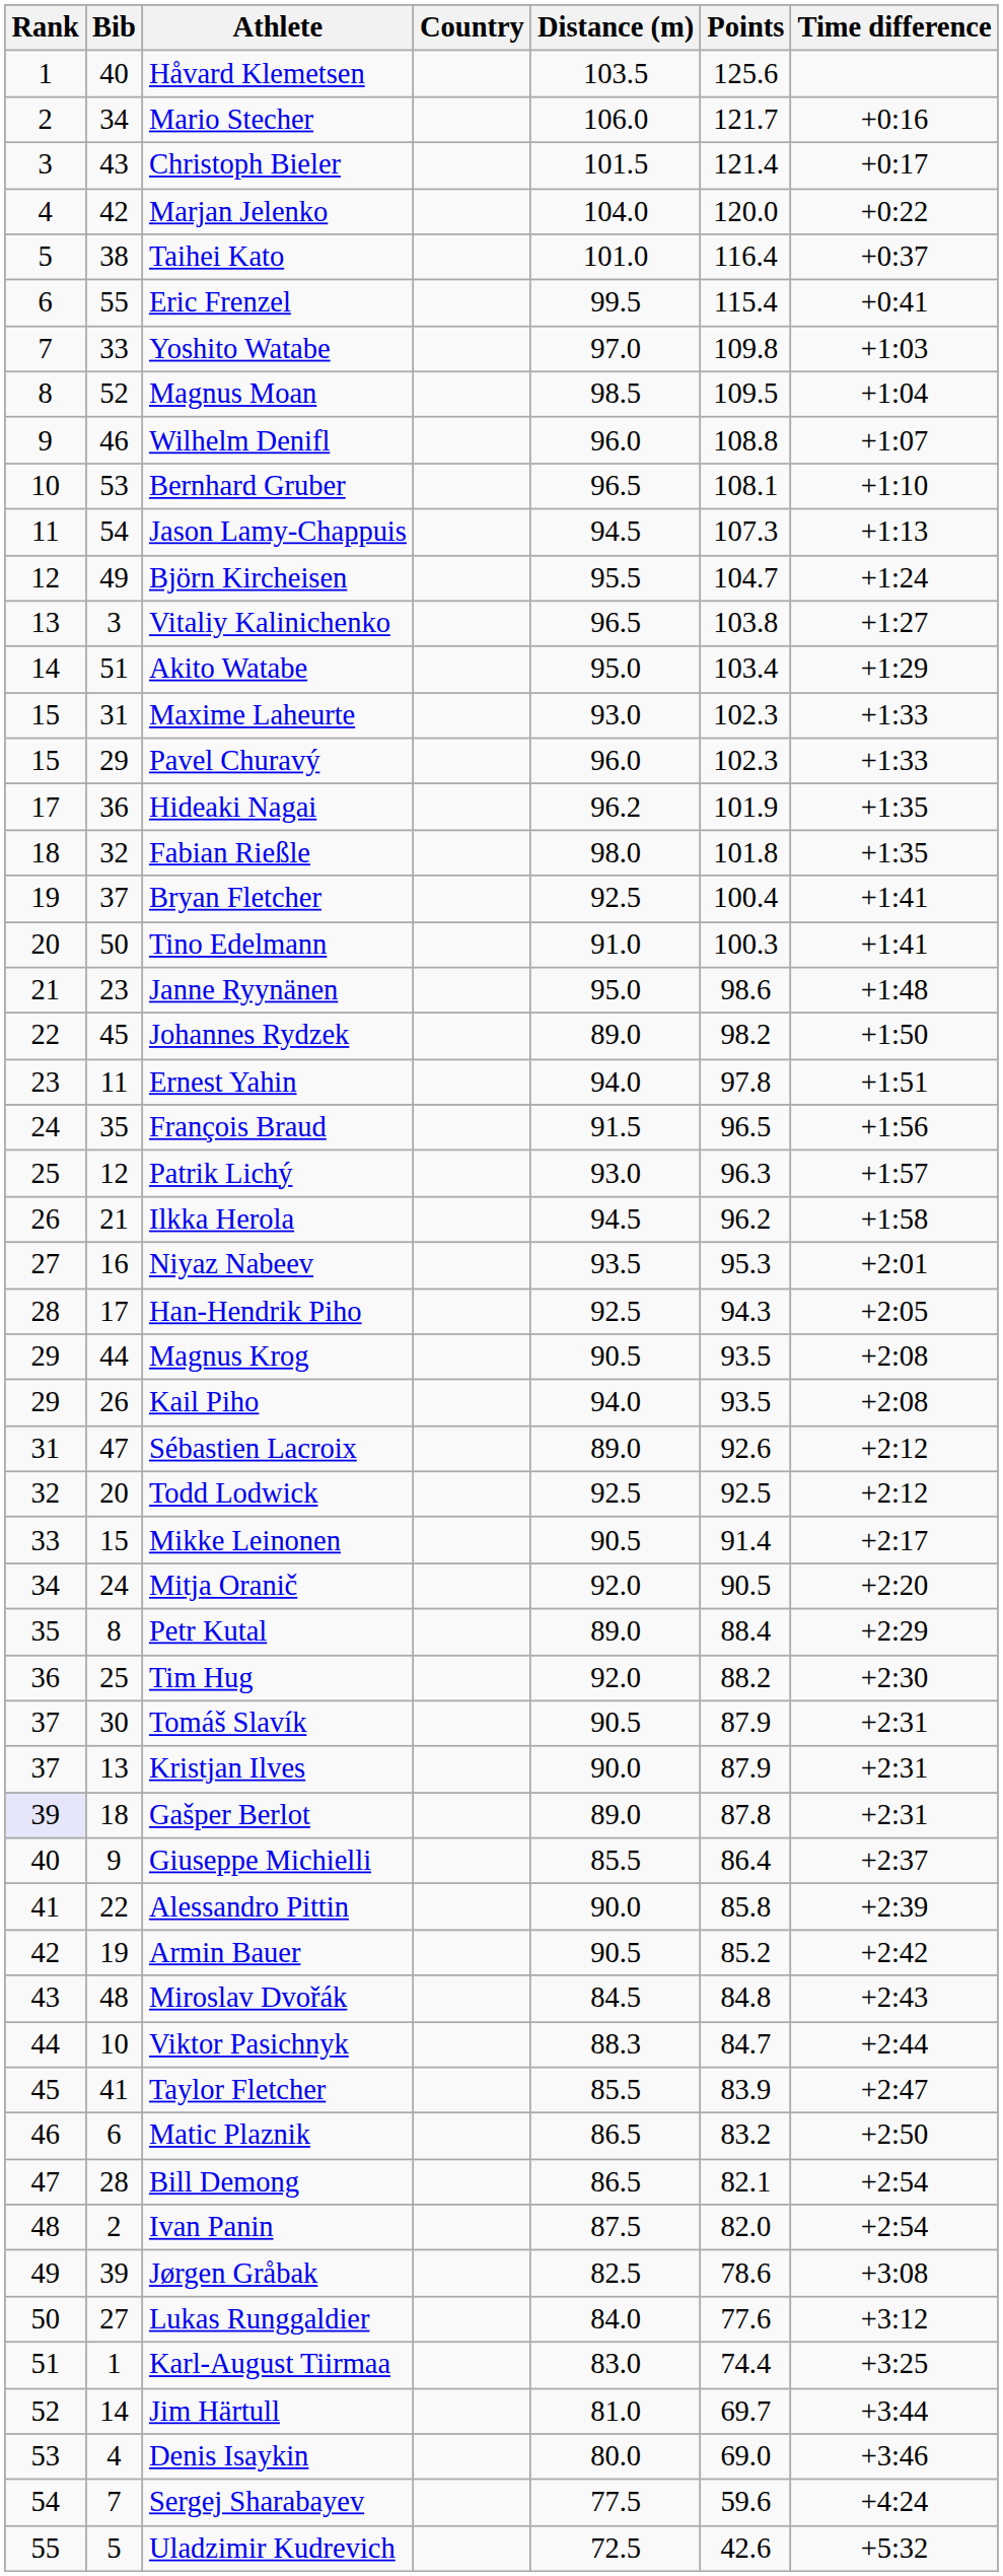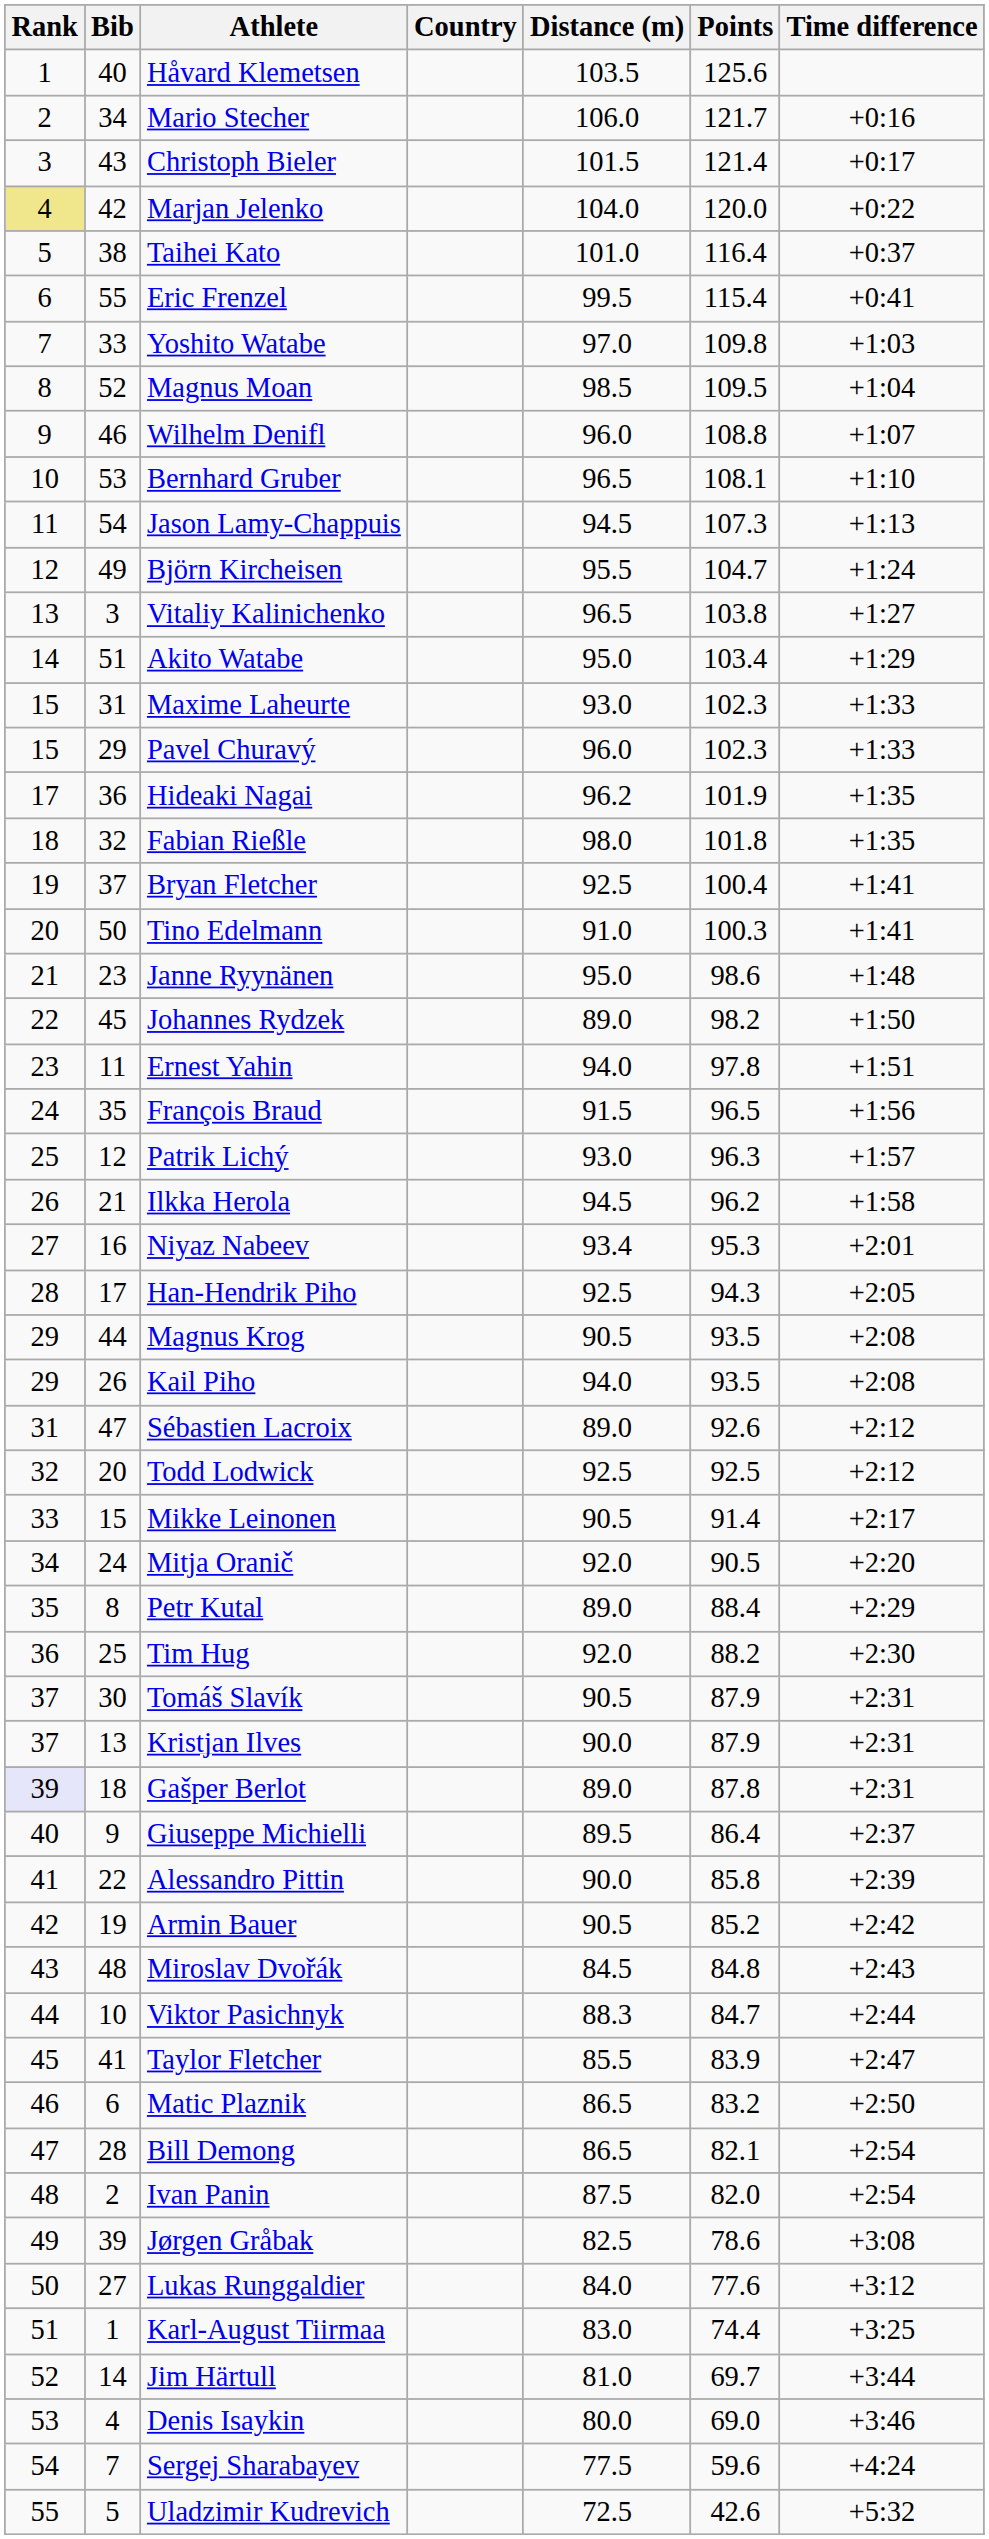 <table class="wikitable sortable" style="text-align:center">
 <tr>
 <th>Rank</th>
 <th>Bib</th>
 <th>Athlete</th>
 <th>Country</th>
 <th>Distance (m)</th>
 <th>Points</th>
 <th>Time difference</th>
 </tr>
 <tr>
 <td>1</td>
 <td>40</td>
 <td align=left><a href='#'>Håvard Klemetsen</a></td>
 <td align=left></td>
 <td>103.5</td>
 <td>125.6</td>
 <td></td>
 </tr>
 <tr>
 <td>2</td>
 <td>34</td>
 <td align=left><a href='#'>Mario Stecher</a></td>
 <td align=left></td>
 <td>106.0</td>
 <td>121.7</td>
 <td>+0:16</td>
 </tr>
 <tr>
 <td>3</td>
 <td>43</td>
 <td align=left><a href='#'>Christoph Bieler</a></td>
 <td align=left></td>
 <td>101.5</td>
 <td>121.4</td>
 <td>+0:17</td>
 </tr>
 <tr>
-<td>4</td>
+<td style="background: khaki;">4</td>
 <td>42</td>
 <td align=left><a href='#'>Marjan Jelenko</a></td>
 <td align=left></td>
 <td>104.0</td>
 <td>120.0</td>
 <td>+0:22</td>
 </tr>
 <tr>
 <td>5</td>
 <td>38</td>
 <td align=left><a href='#'>Taihei Kato</a></td>
 <td align=left></td>
 <td>101.0</td>
 <td>116.4</td>
 <td>+0:37</td>
 </tr>
 <tr>
 <td>6</td>
 <td>55</td>
 <td align=left><a href='#'>Eric Frenzel</a></td>
 <td align=left></td>
 <td>99.5</td>
 <td>115.4</td>
 <td>+0:41</td>
 </tr>
 <tr>
 <td>7</td>
 <td>33</td>
 <td align=left><a href='#'>Yoshito Watabe</a></td>
 <td align=left></td>
 <td>97.0</td>
 <td>109.8</td>
 <td>+1:03</td>
 </tr>
 <tr>
 <td>8</td>
 <td>52</td>
 <td align=left><a href='#'>Magnus Moan</a></td>
 <td align=left></td>
 <td>98.5</td>
 <td>109.5</td>
 <td>+1:04</td>
 </tr>
 <tr>
 <td>9</td>
 <td>46</td>
 <td align=left><a href='#'>Wilhelm Denifl</a></td>
 <td align=left></td>
 <td>96.0</td>
 <td>108.8</td>
 <td>+1:07</td>
 </tr>
 <tr>
 <td>10</td>
 <td>53</td>
 <td align=left><a href='#'>Bernhard Gruber</a></td>
 <td align=left></td>
 <td>96.5</td>
 <td>108.1</td>
 <td>+1:10</td>
 </tr>
 <tr>
 <td>11</td>
 <td>54</td>
 <td align=left><a href='#'>Jason Lamy-Chappuis</a></td>
 <td align=left></td>
 <td>94.5</td>
 <td>107.3</td>
 <td>+1:13</td>
 </tr>
 <tr>
 <td>12</td>
 <td>49</td>
 <td align=left><a href='#'>Björn Kircheisen</a></td>
 <td align=left></td>
 <td>95.5</td>
 <td>104.7</td>
 <td>+1:24</td>
 </tr>
 <tr>
 <td>13</td>
 <td>3</td>
 <td align=left><a href='#'>Vitaliy Kalinichenko</a></td>
 <td align=left></td>
 <td>96.5</td>
 <td>103.8</td>
 <td>+1:27</td>
 </tr>
 <tr>
 <td>14</td>
 <td>51</td>
 <td align=left><a href='#'>Akito Watabe</a></td>
 <td align=left></td>
 <td>95.0</td>
 <td>103.4</td>
 <td>+1:29</td>
 </tr>
 <tr>
 <td>15</td>
 <td>31</td>
 <td align=left><a href='#'>Maxime Laheurte</a></td>
 <td align=left></td>
 <td>93.0</td>
 <td>102.3</td>
 <td>+1:33</td>
 </tr>
 <tr>
 <td>15</td>
 <td>29</td>
 <td align=left><a href='#'>Pavel Churavý</a></td>
 <td align=left></td>
 <td>96.0</td>
 <td>102.3</td>
 <td>+1:33</td>
 </tr>
 <tr>
 <td>17</td>
 <td>36</td>
 <td align=left><a href='#'>Hideaki Nagai</a></td>
 <td align=left></td>
 <td>96.2</td>
 <td>101.9</td>
 <td>+1:35</td>
 </tr>
 <tr>
 <td>18</td>
 <td>32</td>
 <td align=left><a href='#'>Fabian Rießle</a></td>
 <td align=left></td>
 <td>98.0</td>
 <td>101.8</td>
 <td>+1:35</td>
 </tr>
 <tr>
 <td>19</td>
 <td>37</td>
 <td align=left><a href='#'>Bryan Fletcher</a></td>
 <td align=left></td>
 <td>92.5</td>
 <td>100.4</td>
 <td>+1:41</td>
 </tr>
 <tr>
 <td>20</td>
 <td>50</td>
 <td align=left><a href='#'>Tino Edelmann</a></td>
 <td align=left></td>
 <td>91.0</td>
 <td>100.3</td>
 <td>+1:41</td>
 </tr>
 <tr>
 <td>21</td>
 <td>23</td>
 <td align=left><a href='#'>Janne Ryynänen</a></td>
 <td align=left></td>
 <td>95.0</td>
 <td>98.6</td>
 <td>+1:48</td>
 </tr>
 <tr>
 <td>22</td>
 <td>45</td>
 <td align=left><a href='#'>Johannes Rydzek</a></td>
 <td align=left></td>
 <td>89.0</td>
 <td>98.2</td>
 <td>+1:50</td>
 </tr>
 <tr>
 <td>23</td>
 <td>11</td>
 <td align=left><a href='#'>Ernest Yahin</a></td>
 <td align=left></td>
 <td>94.0</td>
 <td>97.8</td>
 <td>+1:51</td>
 </tr>
 <tr>
 <td>24</td>
 <td>35</td>
 <td align=left><a href='#'>François Braud</a></td>
 <td align=left></td>
 <td>91.5</td>
 <td>96.5</td>
 <td>+1:56</td>
 </tr>
 <tr>
 <td>25</td>
 <td>12</td>
 <td align=left><a href='#'>Patrik Lichý</a></td>
 <td align=left></td>
 <td>93.0</td>
 <td>96.3</td>
 <td>+1:57</td>
 </tr>
 <tr>
 <td>26</td>
 <td>21</td>
 <td align=left><a href='#'>Ilkka Herola</a></td>
 <td align=left></td>
 <td>94.5</td>
 <td>96.2</td>
 <td>+1:58</td>
 </tr>
 <tr>
 <td>27</td>
 <td>16</td>
 <td align=left><a href='#'>Niyaz Nabeev</a></td>
 <td align=left></td>
-<td>93.5</td>
+<td>93.4</td>
 <td>95.3</td>
 <td>+2:01</td>
 </tr>
 <tr>
 <td>28</td>
 <td>17</td>
 <td align=left><a href='#'>Han-Hendrik Piho</a></td>
 <td align=left></td>
 <td>92.5</td>
 <td>94.3</td>
 <td>+2:05</td>
 </tr>
 <tr>
 <td>29</td>
 <td>44</td>
 <td align=left><a href='#'>Magnus Krog</a></td>
 <td align=left></td>
 <td>90.5</td>
 <td>93.5</td>
 <td>+2:08</td>
 </tr>
 <tr>
 <td>29</td>
 <td>26</td>
 <td align=left><a href='#'>Kail Piho</a></td>
 <td align=left></td>
 <td>94.0</td>
 <td>93.5</td>
 <td>+2:08</td>
 </tr>
 <tr>
 <td>31</td>
 <td>47</td>
 <td align=left><a href='#'>Sébastien Lacroix</a></td>
 <td align=left></td>
 <td>89.0</td>
 <td>92.6</td>
 <td>+2:12</td>
 </tr>
 <tr>
 <td>32</td>
 <td>20</td>
 <td align=left><a href='#'>Todd Lodwick</a></td>
 <td align=left></td>
 <td>92.5</td>
 <td>92.5</td>
 <td>+2:12</td>
 </tr>
 <tr>
 <td>33</td>
 <td>15</td>
 <td align=left><a href='#'>Mikke Leinonen</a></td>
 <td align=left></td>
 <td>90.5</td>
 <td>91.4</td>
 <td>+2:17</td>
 </tr>
 <tr>
 <td>34</td>
 <td>24</td>
 <td align=left><a href='#'>Mitja Oranič</a></td>
 <td align=left></td>
 <td>92.0</td>
 <td>90.5</td>
 <td>+2:20</td>
 </tr>
 <tr>
 <td>35</td>
 <td>8</td>
 <td align=left><a href='#'>Petr Kutal</a></td>
 <td align=left></td>
 <td>89.0</td>
 <td>88.4</td>
 <td>+2:29</td>
 </tr>
 <tr>
 <td>36</td>
 <td>25</td>
 <td align=left><a href='#'>Tim Hug</a></td>
 <td align=left></td>
 <td>92.0</td>
 <td>88.2</td>
 <td>+2:30</td>
 </tr>
 <tr>
 <td>37</td>
 <td>30</td>
 <td align=left><a href='#'>Tomáš Slavík</a></td>
 <td align=left></td>
 <td>90.5</td>
 <td>87.9</td>
 <td>+2:31</td>
 </tr>
 <tr>
 <td>37</td>
 <td>13</td>
 <td align=left><a href='#'>Kristjan Ilves</a></td>
 <td align=left></td>
 <td>90.0</td>
 <td>87.9</td>
 <td>+2:31</td>
 </tr>
 <tr>
 <td style="background: lavender;">39</td>
 <td>18</td>
 <td align=left><a href='#'>Gašper Berlot</a></td>
 <td align=left></td>
 <td>89.0</td>
 <td>87.8</td>
 <td>+2:31</td>
 </tr>
 <tr>
 <td>40</td>
 <td>9</td>
 <td align=left><a href='#'>Giuseppe Michielli</a></td>
 <td align=left></td>
-<td>85.5</td>
+<td>89.5</td>
 <td>86.4</td>
 <td>+2:37</td>
 </tr>
 <tr>
 <td>41</td>
 <td>22</td>
 <td align=left><a href='#'>Alessandro Pittin</a></td>
 <td align=left></td>
 <td>90.0</td>
 <td>85.8</td>
 <td>+2:39</td>
 </tr>
 <tr>
 <td>42</td>
 <td>19</td>
 <td align=left><a href='#'>Armin Bauer</a></td>
 <td align=left></td>
 <td>90.5</td>
 <td>85.2</td>
 <td>+2:42</td>
 </tr>
 <tr>
 <td>43</td>
 <td>48</td>
 <td align=left><a href='#'>Miroslav Dvořák</a></td>
 <td align=left></td>
 <td>84.5</td>
 <td>84.8</td>
 <td>+2:43</td>
 </tr>
 <tr>
 <td>44</td>
 <td>10</td>
 <td align=left><a href='#'>Viktor Pasichnyk</a></td>
 <td align=left></td>
 <td>88.3</td>
 <td>84.7</td>
 <td>+2:44</td>
 </tr>
 <tr>
 <td>45</td>
 <td>41</td>
 <td align=left><a href='#'>Taylor Fletcher</a></td>
 <td align=left></td>
 <td>85.5</td>
 <td>83.9</td>
 <td>+2:47</td>
 </tr>
 <tr>
 <td>46</td>
 <td>6</td>
 <td align=left><a href='#'>Matic Plaznik</a></td>
 <td align=left></td>
 <td>86.5</td>
 <td>83.2</td>
 <td>+2:50</td>
 </tr>
 <tr>
 <td>47</td>
 <td>28</td>
 <td align=left><a href='#'>Bill Demong</a></td>
 <td align=left></td>
 <td>86.5</td>
 <td>82.1</td>
 <td>+2:54</td>
 </tr>
 <tr>
 <td>48</td>
 <td>2</td>
 <td align=left><a href='#'>Ivan Panin</a></td>
 <td align=left></td>
 <td>87.5</td>
 <td>82.0</td>
 <td>+2:54</td>
 </tr>
 <tr>
 <td>49</td>
 <td>39</td>
 <td align=left><a href='#'>Jørgen Gråbak</a></td>
 <td align=left></td>
 <td>82.5</td>
 <td>78.6</td>
 <td>+3:08</td>
 </tr>
 <tr>
 <td>50</td>
 <td>27</td>
 <td align=left><a href='#'>Lukas Runggaldier</a></td>
 <td align=left></td>
 <td>84.0</td>
 <td>77.6</td>
 <td>+3:12</td>
 </tr>
 <tr>
 <td>51</td>
 <td>1</td>
 <td align=left><a href='#'>Karl-August Tiirmaa</a></td>
 <td align=left></td>
 <td>83.0</td>
 <td>74.4</td>
 <td>+3:25</td>
 </tr>
 <tr>
 <td>52</td>
 <td>14</td>
 <td align=left><a href='#'>Jim Härtull</a></td>
 <td align=left></td>
 <td>81.0</td>
 <td>69.7</td>
 <td>+3:44</td>
 </tr>
 <tr>
 <td>53</td>
 <td>4</td>
 <td align=left><a href='#'>Denis Isaykin</a></td>
 <td align=left></td>
 <td>80.0</td>
 <td>69.0</td>
 <td>+3:46</td>
 </tr>
 <tr>
 <td>54</td>
 <td>7</td>
 <td align=left><a href='#'>Sergej Sharabayev</a></td>
 <td align=left></td>
 <td>77.5</td>
 <td>59.6</td>
 <td>+4:24</td>
 </tr>
 <tr>
 <td>55</td>
 <td>5</td>
 <td align=left><a href='#'>Uladzimir Kudrevich</a></td>
 <td align=left></td>
 <td>72.5</td>
 <td>42.6</td>
 <td>+5:32</td>
 </tr>
 </table>
